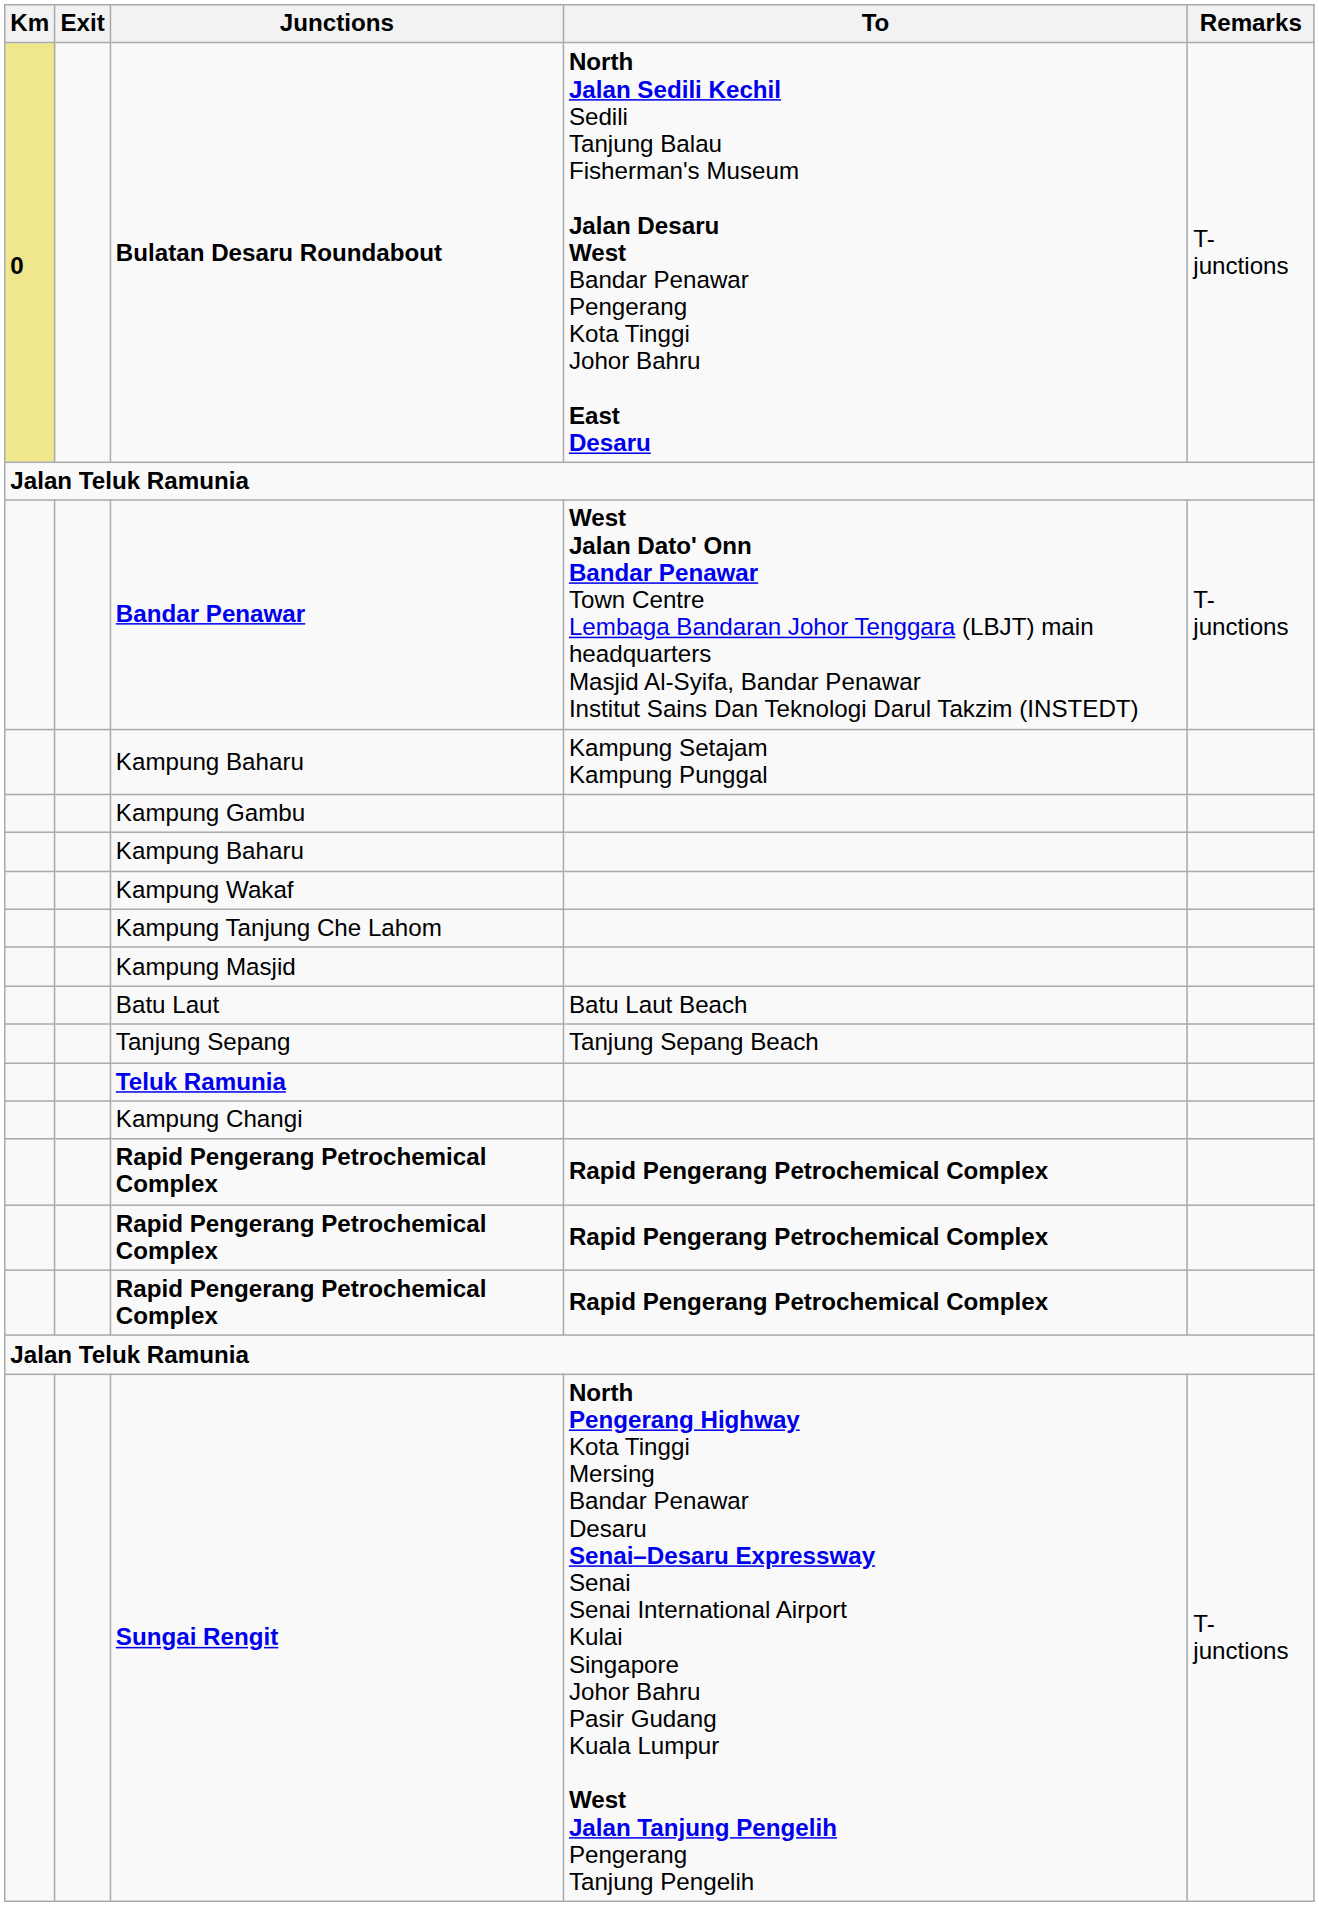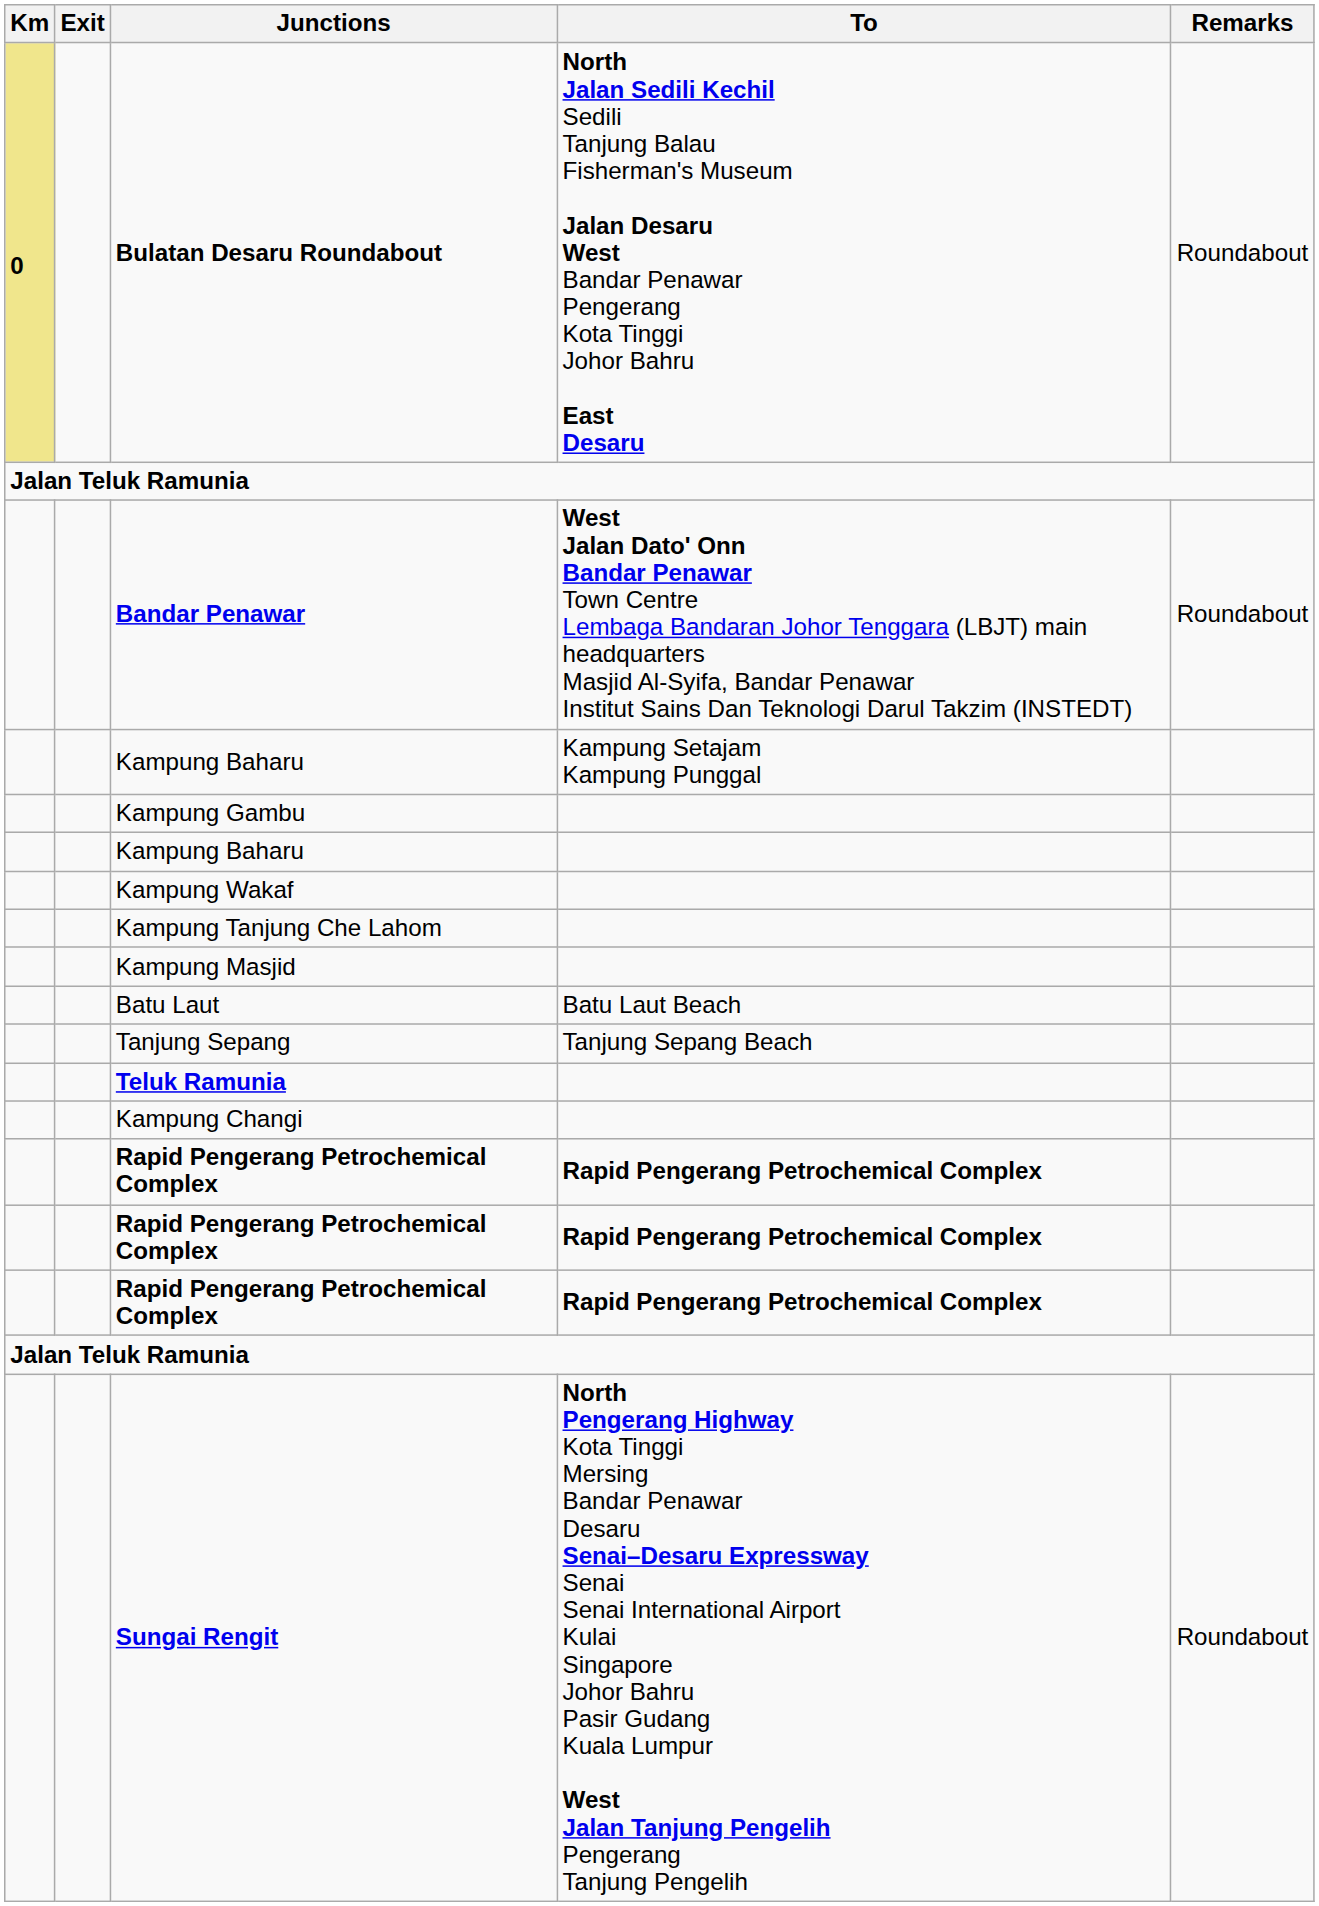 <table class="wikitable">
 <tr>
 <th>Km</th>
 <th>Exit</th>
 <th>Junctions</th>
 <th>To</th>
 <th>Remarks</th>
 </tr>
 <tr>
 <td style="background: khaki;"><br><strong>0</strong></td>
 <td></td>
 <td><strong>Bulatan Desaru Roundabout</strong></td>
 <td><strong>North</strong><br> <strong><a href='#'>Jalan Sedili Kechil</a></strong><br>Sedili<br>Tanjung Balau<br>Fisherman's Museum<br><br> <strong>Jalan Desaru</strong><br><strong>West</strong><br>Bandar Penawar<br>Pengerang<br>Kota Tinggi<br>Johor Bahru<br><br><strong>East</strong><br><strong><a href='#'>Desaru</a></strong><br> </td>
-<td>T-junctions</td>
+<td>Roundabout</td>
 </tr>
 <tr>
 <td style="width:600px" colspan="6" style="text-align:center; background:blue;"><strong><span> Jalan Teluk Ramunia</span></strong></td>
 </tr>
 <tr>
 <td></td>
 <td></td>
 <td><strong><a href='#'>Bandar Penawar</a></strong></td>
 <td><strong>West</strong><br><strong>Jalan Dato' Onn</strong><br><strong><a href='#'>Bandar Penawar</a></strong><br>Town Centre<br><a href='#'>Lembaga Bandaran Johor Tenggara</a> (LBJT) main headquarters<br>Masjid Al-Syifa, Bandar Penawar<br>Institut Sains Dan Teknologi Darul Takzim (INSTEDT) </td>
-<td>T-junctions</td>
+<td>Roundabout</td>
 </tr>
 <tr>
 <td></td>
 <td></td>
 <td>Kampung Baharu</td>
 <td>Kampung Setajam<br>Kampung Punggal</td>
 <td></td>
 </tr>
 <tr>
 <td></td>
 <td></td>
 <td>Kampung Gambu</td>
 <td></td>
 <td></td>
 </tr>
 <tr>
 <td></td>
 <td></td>
 <td>Kampung Baharu</td>
 <td></td>
 <td></td>
 </tr>
 <tr>
 <td></td>
 <td></td>
 <td>Kampung Wakaf</td>
 <td></td>
 <td></td>
 </tr>
 <tr>
 <td></td>
 <td></td>
 <td>Kampung Tanjung Che Lahom</td>
 <td></td>
 <td></td>
 </tr>
 <tr>
 <td></td>
 <td></td>
 <td>Kampung Masjid</td>
 <td></td>
 <td></td>
 </tr>
 <tr>
 <td></td>
 <td></td>
 <td>Batu Laut</td>
 <td>Batu Laut Beach<br> </td>
 <td></td>
 </tr>
 <tr>
 <td></td>
 <td></td>
 <td>Tanjung Sepang</td>
 <td>Tanjung Sepang Beach<br> </td>
 <td></td>
 </tr>
 <tr>
 <td></td>
 <td></td>
 <td><strong><a href='#'>Teluk Ramunia</a></strong></td>
 <td></td>
 <td></td>
 </tr>
 <tr>
 <td></td>
 <td></td>
 <td>Kampung Changi</td>
 <td></td>
 <td></td>
 </tr>
 <tr>
 <td></td>
 <td></td>
 <td><strong>Rapid Pengerang Petrochemical Complex</strong></td>
 <td><strong>Rapid Pengerang Petrochemical Complex</strong></td>
 <td></td>
 </tr>
 <tr>
 <td></td>
 <td></td>
 <td><strong>Rapid Pengerang Petrochemical Complex</strong></td>
 <td><strong>Rapid Pengerang Petrochemical Complex</strong></td>
 <td></td>
 </tr>
 <tr>
 <td></td>
 <td></td>
 <td><strong>Rapid Pengerang Petrochemical Complex</strong></td>
 <td><strong>Rapid Pengerang Petrochemical Complex</strong></td>
 <td></td>
 </tr>
 <tr>
 <td style="width:600px" colspan="6" style="text-align:center; background:blue;"><strong><span> Jalan Teluk Ramunia</span></strong></td>
 </tr>
 <tr>
 <td></td>
 <td></td>
 <td><strong><a href='#'>Sungai Rengit</a></strong></td>
 <td><strong>North</strong><br> <strong><a href='#'>Pengerang Highway</a></strong><br> Kota Tinggi<br>  Mersing<br> Bandar Penawar<br> Desaru<br> <strong><a href='#'>Senai–Desaru Expressway</a></strong><br>Senai<br>Senai International Airport <br>Kulai<br>Singapore<br>Johor Bahru<br>Pasir Gudang<br>Kuala Lumpur<br><br><strong>West</strong><br> <strong><a href='#'>Jalan Tanjung Pengelih</a></strong><br>Pengerang<br>Tanjung Pengelih</td>
-<td>T-junctions</td>
+<td>Roundabout</td>
 </tr>
 </table>
